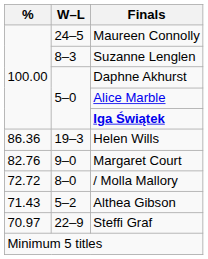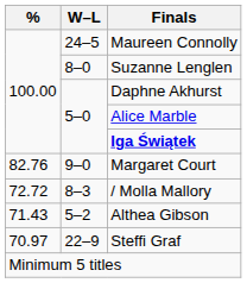 <table class=wikitable>
 <tr>
 <th style="width:50px;">%</th>
 <th style="width:40px;">W–L</th>
 <th>Finals</th>
 </tr>
 <tr>
 <td rowspan="5">100.00</td>
 <td>24–5</td>
 <td> Maureen Connolly</td>
 </tr>
 <tr>
-<td>8–3</td>
+<td>8–0</td>
 <td> Suzanne Lenglen</td>
 </tr>
 <tr>
 <td rowspan="3">5–0</td>
 <td> Daphne Akhurst</td>
 </tr>
 <tr>
 <td> <a href='#'>Alice Marble</a></td>
 </tr>
 <tr>
 <td> <strong><a href='#'>Iga Świątek</a></strong></td>
 </tr>
 <tr>
-<td>86.36</td>
-<td>19–3</td>
-<td> Helen Wills</td>
-</tr>
-<tr>
 <td>82.76</td>
 <td>9–0</td>
 <td> Margaret Court</td>
 </tr>
 <tr>
 <td>72.72</td>
-<td>8–0</td>
+<td>8–3</td>
 <td>/ Molla Mallory</td>
 </tr>
 <tr>
 <td>71.43</td>
 <td>5–2</td>
 <td> Althea Gibson</td>
 </tr>
 <tr>
 <td>70.97</td>
 <td>22–9<br></td>
 <td> Steffi Graf</td>
 </tr>
 <tr>
 <td colspan="3">Minimum 5 titles</td>
 </tr>
 </table>
